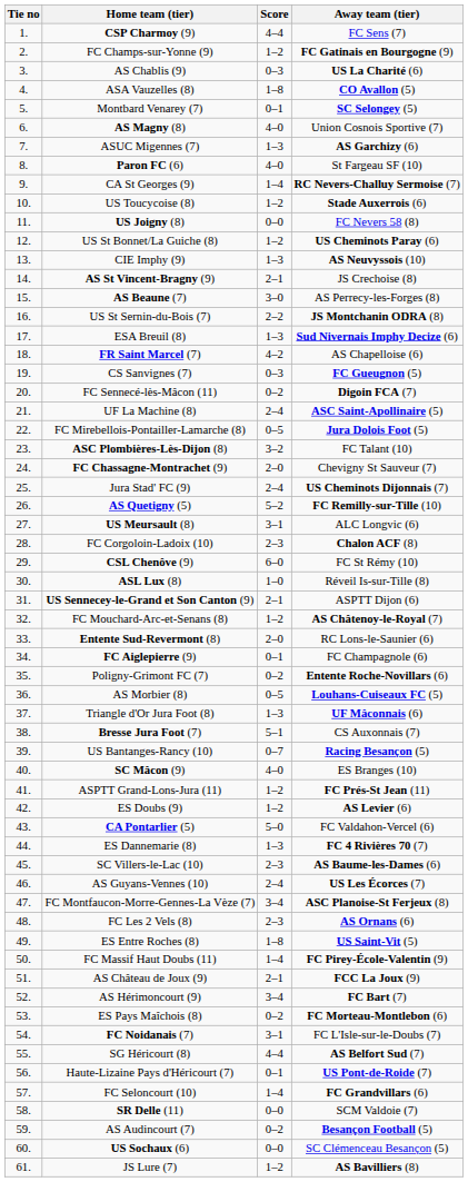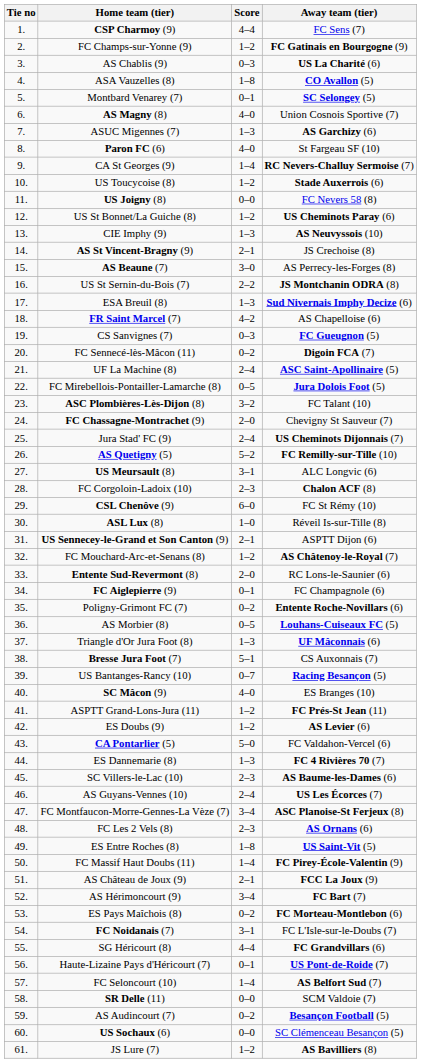 <table class="wikitable" style="text-align: center">
 <tr>
 <th>Tie no</th>
 <th>Home team (tier)</th>
 <th>Score</th>
 <th>Away team (tier)</th>
 </tr>
 <tr>
 <td>1.</td>
 <td><strong>CSP Charmoy</strong> (9)</td>
 <td>4–4 </td>
 <td><a href='#'>FC Sens</a> (7)</td>
 </tr>
 <tr>
 <td>2.</td>
 <td>FC Champs-sur-Yonne (9)</td>
 <td>1–2</td>
 <td><strong>FC Gatinais en Bourgogne</strong> (9)</td>
 </tr>
 <tr>
 <td>3.</td>
 <td>AS Chablis (9)</td>
 <td>0–3</td>
 <td><strong>US La Charité</strong> (6)</td>
 </tr>
 <tr>
 <td>4.</td>
 <td>ASA Vauzelles (8)</td>
 <td>1–8</td>
 <td><strong><a href='#'>CO Avallon</a></strong> (5)</td>
 </tr>
 <tr>
 <td>5.</td>
 <td>Montbard Venarey (7)</td>
 <td>0–1</td>
 <td><strong><a href='#'>SC Selongey</a></strong> (5)</td>
 </tr>
 <tr>
 <td>6.</td>
 <td><strong>AS Magny</strong> (8)</td>
 <td>4–0</td>
 <td>Union Cosnois Sportive (7)</td>
 </tr>
 <tr>
 <td>7.</td>
 <td>ASUC Migennes (7)</td>
 <td>1–3</td>
 <td><strong>AS Garchizy</strong> (6)</td>
 </tr>
 <tr>
 <td>8.</td>
 <td><strong>Paron FC</strong> (6)</td>
 <td>4–0</td>
 <td>St Fargeau SF (10)</td>
 </tr>
 <tr>
 <td>9.</td>
 <td>CA St Georges (9)</td>
 <td>1–4</td>
 <td><strong>RC Nevers-Challuy Sermoise</strong> (7)</td>
 </tr>
 <tr>
 <td>10.</td>
 <td>US Toucycoise (8)</td>
 <td>1–2</td>
 <td><strong>Stade Auxerrois</strong> (6)</td>
 </tr>
 <tr>
 <td>11.</td>
 <td><strong>US Joigny</strong> (8)</td>
 <td>0–0 </td>
 <td><a href='#'>FC Nevers 58</a> (8)</td>
 </tr>
 <tr>
 <td>12.</td>
 <td>US St Bonnet/La Guiche (8)</td>
 <td>1–2</td>
 <td><strong>US Cheminots Paray</strong> (6)</td>
 </tr>
 <tr>
 <td>13.</td>
 <td>CIE Imphy (9)</td>
 <td>1–3</td>
 <td><strong>AS Neuvyssois</strong> (10)</td>
 </tr>
 <tr>
 <td>14.</td>
 <td><strong>AS St Vincent-Bragny</strong> (9)</td>
 <td>2–1</td>
 <td>JS Crechoise (8)</td>
 </tr>
 <tr>
 <td>15.</td>
 <td><strong>AS Beaune</strong> (7)</td>
 <td>3–0</td>
 <td>AS Perrecy-les-Forges (8)</td>
 </tr>
 <tr>
 <td>16.</td>
 <td>US St Sernin-du-Bois (7)</td>
 <td>2–2 </td>
 <td><strong>JS Montchanin ODRA</strong> (8)</td>
 </tr>
 <tr>
 <td>17.</td>
 <td>ESA Breuil (8)</td>
 <td>1–3 </td>
 <td><strong><a href='#'>Sud Nivernais Imphy Decize</a></strong> (6)</td>
 </tr>
 <tr>
 <td>18.</td>
 <td><strong><a href='#'>FR Saint Marcel</a></strong> (7)</td>
 <td>4–2</td>
 <td>AS Chapelloise (6)</td>
 </tr>
 <tr>
 <td>19.</td>
 <td>CS Sanvignes (7)</td>
 <td>0–3</td>
 <td><strong><a href='#'>FC Gueugnon</a></strong> (5)</td>
 </tr>
 <tr>
 <td>20.</td>
 <td>FC Sennecé-lès-Mâcon (11)</td>
 <td>0–2</td>
 <td><strong>Digoin FCA</strong> (7)</td>
 </tr>
 <tr>
 <td>21.</td>
 <td>UF La Machine (8)</td>
 <td>2–4</td>
 <td><strong><a href='#'>ASC Saint-Apollinaire</a></strong> (5)</td>
 </tr>
 <tr>
 <td>22.</td>
 <td>FC Mirebellois-Pontailler-Lamarche (8)</td>
 <td>0–5</td>
 <td><strong><a href='#'>Jura Dolois Foot</a></strong> (5)</td>
 </tr>
 <tr>
 <td>23.</td>
 <td><strong>ASC Plombières-Lès-Dijon</strong> (8)</td>
 <td>3–2</td>
 <td>FC Talant (10)</td>
 </tr>
 <tr>
 <td>24.</td>
 <td><strong>FC Chassagne-Montrachet</strong> (9)</td>
 <td>2–0</td>
 <td>Chevigny St Sauveur (7)</td>
 </tr>
 <tr>
 <td>25.</td>
 <td>Jura Stad' FC (9)</td>
 <td>2–4 </td>
 <td><strong>US Cheminots Dijonnais</strong> (7)</td>
 </tr>
 <tr>
 <td>26.</td>
 <td><strong><a href='#'>AS Quetigny</a></strong> (5)</td>
 <td>5–2</td>
 <td><strong>FC Remilly-sur-Tille</strong> (10)</td>
 </tr>
 <tr>
 <td>27.</td>
 <td><strong>US Meursault</strong> (8)</td>
 <td>3–1</td>
 <td>ALC Longvic (6)</td>
 </tr>
 <tr>
 <td>28.</td>
 <td>FC Corgoloin-Ladoix (10)</td>
 <td>2–3</td>
 <td><strong>Chalon ACF</strong> (8)</td>
 </tr>
 <tr>
 <td>29.</td>
 <td><strong>CSL Chenôve</strong> (9)</td>
 <td>6–0</td>
 <td>FC St Rémy (10)</td>
 </tr>
 <tr>
 <td>30.</td>
 <td><strong>ASL Lux</strong> (8)</td>
 <td>1–0</td>
 <td>Réveil Is-sur-Tille (8)</td>
 </tr>
 <tr>
 <td>31.</td>
 <td><strong>US Sennecey-le-Grand et Son Canton</strong> (9)</td>
 <td>2–1</td>
 <td>ASPTT Dijon (6)</td>
 </tr>
 <tr>
 <td>32.</td>
 <td>FC Mouchard-Arc-et-Senans (8)</td>
 <td>1–2</td>
 <td><strong>AS Châtenoy-le-Royal</strong> (7)</td>
 </tr>
 <tr>
 <td>33.</td>
 <td><strong>Entente Sud-Revermont</strong> (8)</td>
 <td>2–0</td>
 <td>RC Lons-le-Saunier (6)</td>
 </tr>
 <tr>
 <td>34.</td>
 <td><strong>FC Aiglepierre</strong> (9)</td>
 <td>0–1</td>
 <td>FC Champagnole (6)</td>
 </tr>
 <tr>
 <td>35.</td>
 <td>Poligny-Grimont FC (7)</td>
 <td>0–2</td>
 <td><strong>Entente Roche-Novillars</strong> (6)</td>
 </tr>
 <tr>
 <td>36.</td>
 <td>AS Morbier (8)</td>
 <td>0–5</td>
 <td><strong><a href='#'>Louhans-Cuiseaux FC</a></strong> (5)</td>
 </tr>
 <tr>
 <td>37.</td>
 <td>Triangle d'Or Jura Foot (8)</td>
 <td>1–3</td>
 <td><strong><a href='#'>UF Mâconnais</a></strong> (6)</td>
 </tr>
 <tr>
 <td>38.</td>
 <td><strong>Bresse Jura Foot</strong> (7)</td>
 <td>5–1</td>
 <td>CS Auxonnais (7)</td>
 </tr>
 <tr>
 <td>39.</td>
 <td>US Bantanges-Rancy (10)</td>
 <td>0–7</td>
 <td><strong><a href='#'>Racing Besançon</a></strong> (5)</td>
 </tr>
 <tr>
 <td>40.</td>
 <td><strong>SC Mâcon</strong> (9)</td>
 <td>4–0</td>
 <td>ES Branges (10)</td>
 </tr>
 <tr>
 <td>41.</td>
 <td>ASPTT Grand-Lons-Jura (11)</td>
 <td>1–2</td>
 <td><strong>FC Prés-St Jean</strong> (11)</td>
 </tr>
 <tr>
 <td>42.</td>
 <td>ES Doubs (9)</td>
 <td>1–2 </td>
 <td><strong>AS Levier</strong> (6)</td>
 </tr>
 <tr>
 <td>43.</td>
 <td><strong><a href='#'>CA Pontarlier</a></strong> (5)</td>
 <td>5–0</td>
 <td>FC Valdahon-Vercel (6)</td>
 </tr>
 <tr>
 <td>44.</td>
 <td>ES Dannemarie (8)</td>
 <td>1–3</td>
 <td><strong>FC 4 Rivières 70</strong> (7)</td>
 </tr>
 <tr>
 <td>45.</td>
 <td>SC Villers-le-Lac (10)</td>
 <td>2–3</td>
 <td><strong>AS Baume-les-Dames</strong> (6)</td>
 </tr>
 <tr>
 <td>46.</td>
 <td>AS Guyans-Vennes (10)</td>
 <td>2–4</td>
 <td><strong>US Les Écorces</strong> (7)</td>
 </tr>
 <tr>
 <td>47.</td>
 <td>FC Montfaucon-Morre-Gennes-La Vèze (7)</td>
 <td>3–4</td>
 <td><strong>ASC Planoise-St Ferjeux</strong> (8)</td>
 </tr>
 <tr>
 <td>48.</td>
 <td>FC Les 2 Vels (8)</td>
 <td>2–3</td>
 <td><strong><a href='#'>AS Ornans</a></strong> (6)</td>
 </tr>
 <tr>
 <td>49.</td>
 <td>ES Entre Roches (8)</td>
 <td>1–8</td>
 <td><strong><a href='#'>US Saint-Vit</a></strong> (5)</td>
 </tr>
 <tr>
 <td>50.</td>
 <td>FC Massif Haut Doubs (11)</td>
 <td>1–4</td>
 <td><strong>FC Pirey-École-Valentin</strong> (9)</td>
 </tr>
 <tr>
 <td>51.</td>
 <td>AS Château de Joux (9)</td>
 <td>2–1</td>
 <td><strong>FCC La Joux</strong>  (9)</td>
 </tr>
 <tr>
 <td>52.</td>
 <td>AS Hérimoncourt (9)</td>
 <td>3–4</td>
 <td><strong>FC Bart</strong> (7)</td>
 </tr>
 <tr>
 <td>53.</td>
 <td>ES Pays Maîchois (8)</td>
 <td>0–2</td>
 <td><strong>FC Morteau-Montlebon</strong> (6)</td>
 </tr>
 <tr>
 <td>54.</td>
 <td><strong>FC Noidanais</strong> (7)</td>
 <td>3–1 </td>
 <td>FC L'Isle-sur-le-Doubs (7)</td>
 </tr>
 <tr>
 <td>55.</td>
 <td>SG Héricourt (8)</td>
 <td>4–4 </td>
-<td><strong>AS Belfort Sud</strong> (7)</td>
+<td><strong>FC Grandvillars</strong> (6)</td>
 </tr>
 <tr>
 <td>56.</td>
 <td>Haute-Lizaine Pays d'Héricourt (7)</td>
 <td>0–1</td>
 <td><strong><a href='#'>US Pont-de-Roide</a></strong> (7)</td>
 </tr>
 <tr>
 <td>57.</td>
 <td>FC Seloncourt (10)</td>
 <td>1–4</td>
-<td><strong>FC Grandvillars</strong> (6)</td>
+<td><strong>AS Belfort Sud</strong> (7)</td>
 </tr>
 <tr>
 <td>58.</td>
 <td><strong>SR Delle</strong> (11)</td>
 <td>0–0 </td>
 <td>SCM Valdoie (7)</td>
 </tr>
 <tr>
 <td>59.</td>
 <td>AS Audincourt (7)</td>
 <td>0–2</td>
 <td><strong><a href='#'>Besançon Football</a></strong> (5)</td>
 </tr>
 <tr>
 <td>60.</td>
 <td><strong>US Sochaux</strong> (6)</td>
 <td>0–0 </td>
 <td><a href='#'>SC Clémenceau Besançon</a> (5)</td>
 </tr>
 <tr>
 <td>61.</td>
 <td>JS Lure (7)</td>
 <td>1–2</td>
 <td><strong>AS Bavilliers</strong> (8)</td>
 </tr>
 </table>
